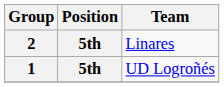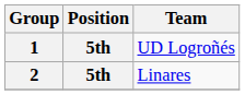 <table class="wikitable">
 <tr>
 <th>Group</th>
 <th>Position</th>
 <th>Team</th>
 </tr>
 <tr>
+<th>1</th>
+<th>5th</th>
+<td><a href='#'>UD Logroñés</a></td>
+</tr>
+<tr>
 <th>2</th>
 <th>5th</th>
 <td><a href='#'>Linares</a></td>
 </tr>
 <tr>
-<th>1</th>
-<th>5th</th>
-<td><a href='#'>UD Logroñés</a></td>
-</tr>
-<tr>
 </tr>
 </table>
